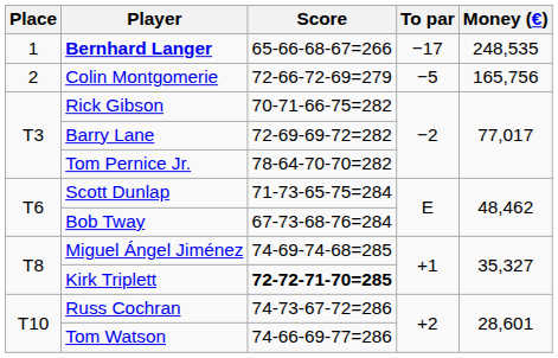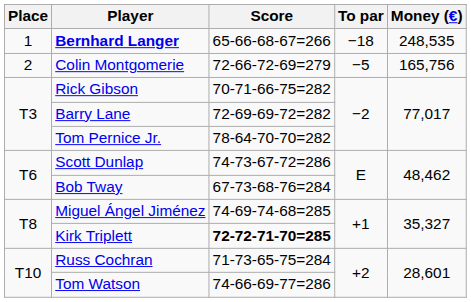 <table class="wikitable">
 <tr>
 <th>Place</th>
 <th>Player</th>
 <th>Score</th>
 <th>To par</th>
 <th>Money (<a href='#'>€</a>)</th>
 </tr>
 <tr>
 <td align=center>1</td>
 <td> <strong><a href='#'>Bernhard Langer</a></strong></td>
 <td>65-66-68-67=266</td>
-<td align=center>−17</td>
+<td align=center>−18</td>
 <td align=center>248,535</td>
 </tr>
 <tr>
 <td align=center>2</td>
 <td> <a href='#'>Colin Montgomerie</a></td>
 <td>72-66-72-69=279</td>
 <td align=center>−5</td>
 <td align=center>165,756</td>
 </tr>
 <tr>
 <td rowspan=3 align=center>T3</td>
 <td> <a href='#'>Rick Gibson</a></td>
 <td>70-71-66-75=282</td>
 <td rowspan=3 align=center>−2</td>
 <td rowspan=3 align=center>77,017</td>
 </tr>
 <tr>
 <td> <a href='#'>Barry Lane</a></td>
 <td>72-69-69-72=282</td>
 </tr>
 <tr>
 <td> <a href='#'>Tom Pernice Jr.</a></td>
 <td>78-64-70-70=282</td>
 </tr>
 <tr>
 <td rowspan=2 align=center>T6</td>
 <td> <a href='#'>Scott Dunlap</a></td>
-<td>71-73-65-75=284</td>
+<td>74-73-67-72=286</td>
 <td rowspan=2 align=center>E</td>
 <td rowspan=2 align=center>48,462</td>
 </tr>
 <tr>
 <td> <a href='#'>Bob Tway</a></td>
 <td>67-73-68-76=284</td>
 </tr>
 <tr>
 <td rowspan=2 align=center>T8</td>
 <td> <a href='#'>Miguel Ángel Jiménez</a></td>
 <td>74-69-74-68=285</td>
 <td rowspan=2 align=center>+1</td>
 <td rowspan=2 align=center>35,327</td>
 </tr>
 <tr>
 <td> <a href='#'>Kirk Triplett</a></td>
 <td><strong>72-72-71-70=285</strong></td>
 </tr>
 <tr>
 <td rowspan=2 align=center>T10</td>
 <td> <a href='#'>Russ Cochran</a></td>
-<td>74-73-67-72=286</td>
+<td>71-73-65-75=284</td>
 <td rowspan=2 align=center>+2</td>
 <td rowspan=2 align=center>28,601</td>
 </tr>
 <tr>
 <td> <a href='#'>Tom Watson</a></td>
 <td>74-66-69-77=286</td>
 </tr>
 </table>
